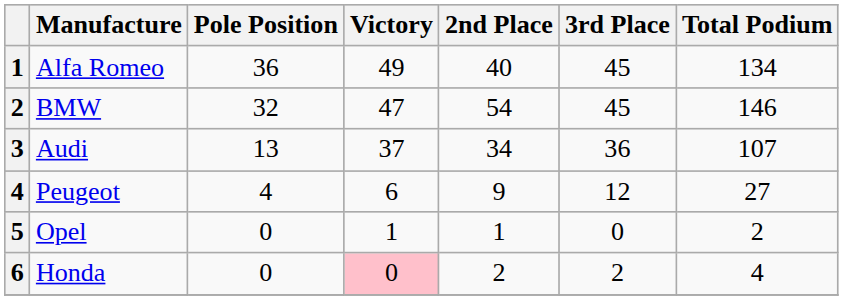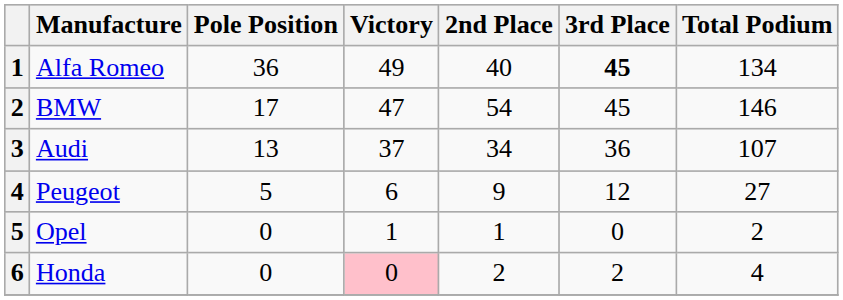 <table class="wikitable sortable" style="font-size:100%;">
 <tr>
 <th></th>
 <th>Manufacture</th>
 <th align=center>Pole Position</th>
 <th align=center>Victory</th>
 <th align=center>2nd Place</th>
 <th align=center>3rd Place</th>
 <th align=center>Total Podium</th>
 </tr>
 <tr>
 <th>1</th>
 <td> <a href='#'>Alfa Romeo</a></td>
 <td align=center>36</td>
 <td align=center>49</td>
 <td align=center>40</td>
-<td align=center>45</td>
+<td align=center><strong>45</strong></td>
 <td align=center>134</td>
 </tr>
 <tr>
 <th>2</th>
 <td> <a href='#'>BMW</a></td>
-<td align=center>32</td>
+<td align=center>17</td>
 <td align=center>47</td>
 <td align=center>54</td>
 <td align=center>45</td>
 <td align=center>146</td>
 </tr>
 <tr>
 <th>3</th>
 <td> <a href='#'>Audi</a></td>
 <td align=center>13</td>
 <td align=center>37</td>
 <td align=center>34</td>
 <td align=center>36</td>
 <td align=center>107</td>
 </tr>
 <tr>
 <th>4</th>
 <td> <a href='#'>Peugeot</a></td>
-<td align=center>4</td>
+<td align=center>5</td>
 <td align=center>6</td>
 <td align=center>9</td>
 <td align=center>12</td>
 <td align=center>27</td>
 </tr>
 <tr>
 <th>5</th>
 <td> <a href='#'>Opel</a></td>
 <td align=center>0</td>
 <td align=center>1</td>
 <td align=center>1</td>
 <td align=center>0</td>
 <td align=center>2</td>
 </tr>
 <tr>
 <th>6</th>
 <td> <a href='#'>Honda</a></td>
 <td align=center>0</td>
 <td align=center style="background: pink;">0</td>
 <td align=center>2</td>
 <td align=center>2</td>
 <td align=center>4</td>
 </tr>
 <tr>
 </tr>
 </table>
